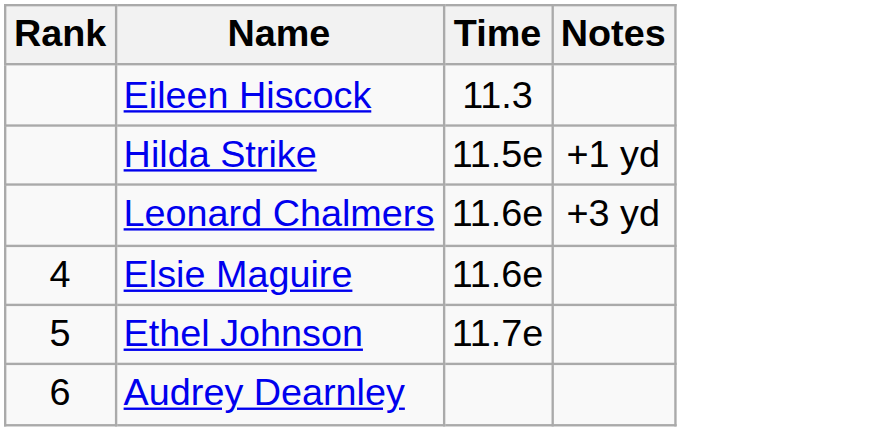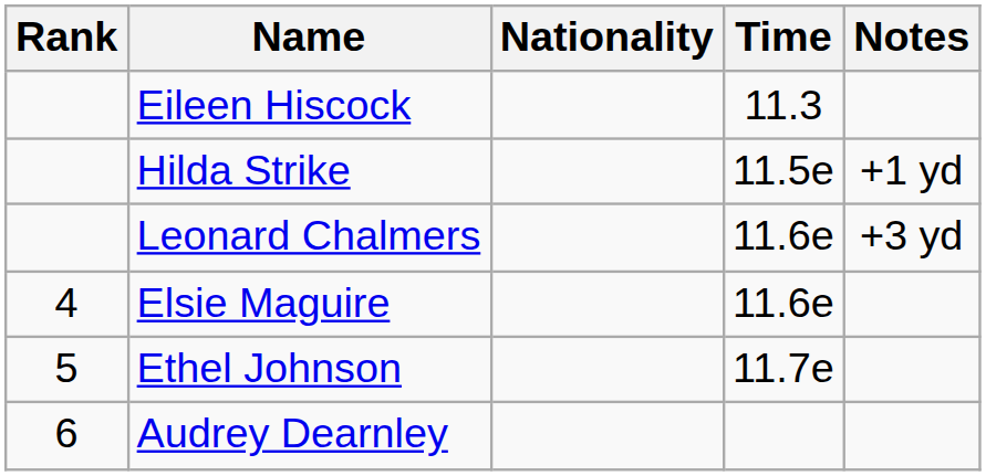 <table class="wikitable sortable" style=" text-align:center">
 <tr>
 <th>Rank</th>
 <th>Name</th>
+<th>Nationality</th>
 <th>Time</th>
 <th>Notes</th>
 </tr>
 <tr>
 <td></td>
 <td align=left><a href='#'>Eileen Hiscock</a></td>
+<td align=left></td>
 <td>11.3</td>
 <td></td>
 </tr>
 <tr>
 <td></td>
 <td align=left><a href='#'>Hilda Strike</a></td>
+<td align=left></td>
 <td>11.5e</td>
 <td>+1 yd</td>
 </tr>
 <tr>
 <td></td>
 <td align=left><a href='#'>Leonard Chalmers</a></td>
+<td align=left></td>
 <td>11.6e</td>
 <td>+3 yd</td>
 </tr>
 <tr>
 <td>4</td>
 <td align=left><a href='#'>Elsie Maguire</a></td>
+<td align=left></td>
 <td>11.6e</td>
 <td></td>
 </tr>
 <tr>
 <td>5</td>
 <td align=left><a href='#'>Ethel Johnson</a></td>
+<td align=left></td>
 <td>11.7e</td>
 <td></td>
 </tr>
 <tr>
 <td>6</td>
 <td align=left><a href='#'>Audrey Dearnley</a></td>
+<td align=left></td>
 <td></td>
 <td></td>
 </tr>
 </table>
